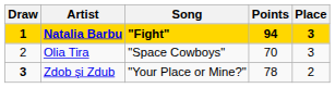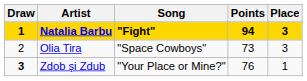 <table class="sortable wikitable" style="margin: 1em auto 1em auto; text-align:center">
 <tr>
 <th>Draw</th>
 <th>Artist</th>
 <th>Song</th>
 <th>Points</th>
 <th>Place</th>
 </tr>
 <tr style="font-weight:bold; background:gold;">
 <td>1</td>
 <td align="left"><a href='#'>Natalia Barbu</a></td>
 <td align="left">"Fight"</td>
 <td>94</td>
 <td>3</td>
 </tr>
 <tr>
 <td>2</td>
 <td align="left"><a href='#'>Olia Tira</a></td>
 <td align="left">"Space Cowboys"</td>
-<td>70</td>
+<td>73</td>
 <td>3</td>
 </tr>
 <tr>
 <td><strong>3</strong></td>
 <td align="left"><a href='#'>Zdob şi Zdub</a></td>
 <td align="left">"Your Place or Mine?"</td>
-<td>78</td>
-<td>2</td>
+<td>76</td>
+<td>1</td>
 </tr>
 </table>
